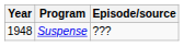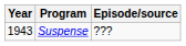 <table class="wikitable">
 <tr>
 <th>Year</th>
 <th>Program</th>
 <th>Episode/source</th>
 </tr>
 <tr>
-<td>1948</td>
+<td>1943</td>
 <td><em><a href='#'>Suspense</a></em></td>
 <td>???</td>
 </tr>
 </table>
